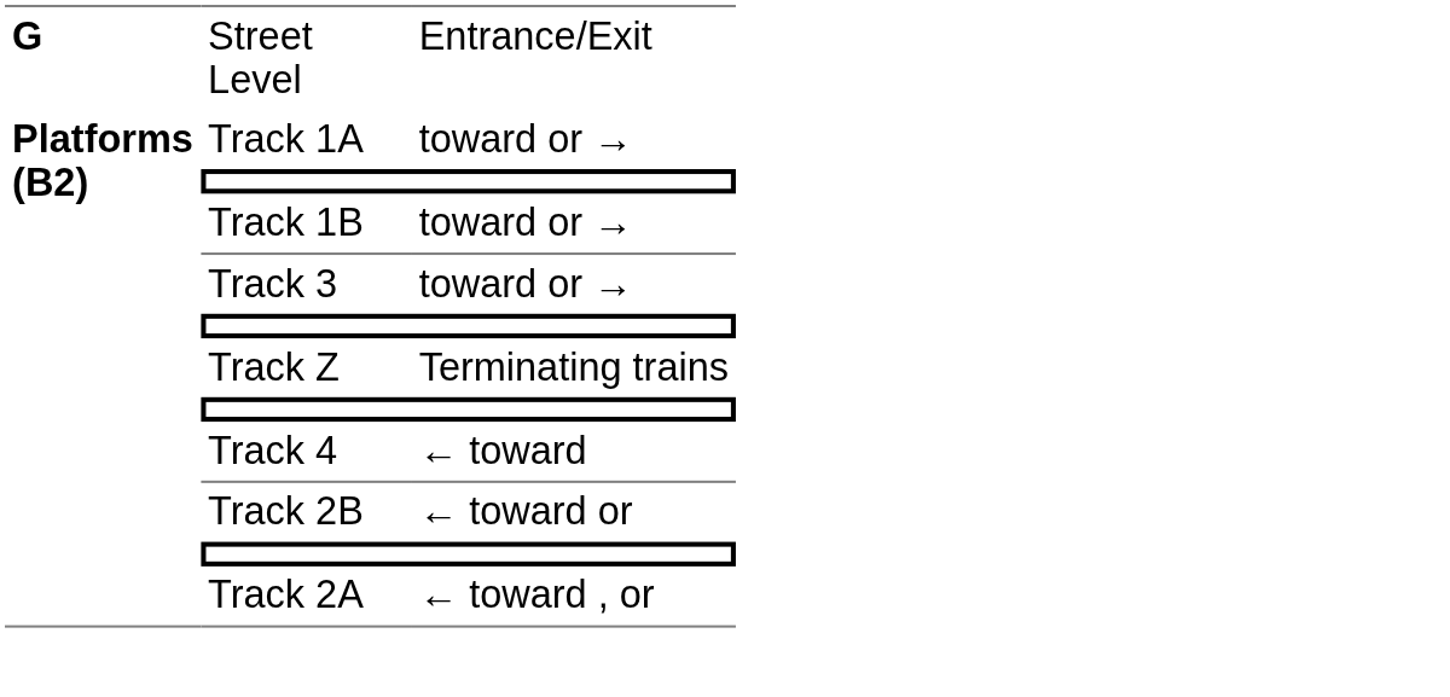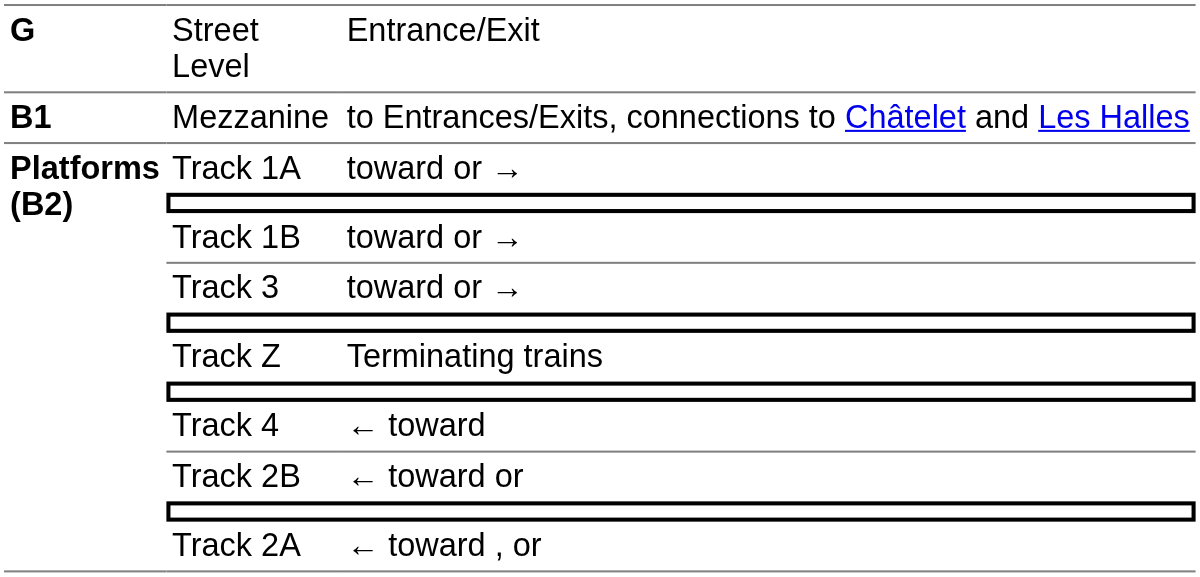 <table border=0 cellspacing=0 cellpadding=3>
 <tr>
 <td style="border-top:solid 1px gray" width=50 valign=top><strong>G</strong></td>
 <td style="border-top:solid 1px gray" width=80 valign=top>Street Level</td>
 <td style="border-top:solid 1px gray" valign=top>Entrance/Exit</td>
+</tr>
+<tr>
+<td style="border-top:solid 1px gray; border-bottom:solid 1px gray" width=50 valign=top><strong>B1</strong></td>
+<td style="border-top:solid 1px gray; border-bottom:solid 1px gray" width=80 valign=top>Mezzanine</td>
+<td style="border-top:solid 1px gray; border-bottom:solid 1px gray" valign=top>to Entrances/Exits, connections to <a href='#'>Châtelet</a>       and <a href='#'>Les Halles</a> </td>
 </tr>
 <tr>
 <td style="border-bottom:solid 1px gray" width=50 rowspan=11 valign=top><strong>Platforms (B2)</strong></td>
 <td>Track 1A</td>
 <td>   toward  or   →</td>
 </tr>
 <tr>
 <td style="border-top:solid 2px black;border-right:solid 2px black;border-left:solid 2px black;border-bottom:solid 2px black;text-align:center" colspan=2></td>
 </tr>
 <tr>
 <td style="border-bottom:solid 1px gray">Track 1B</td>
 <td style="border-bottom:solid 1px gray">   toward  or   →</td>
 </tr>
 <tr>
 <td>Track 3</td>
 <td>   toward  or   →</td>
 </tr>
 <tr>
 <td style="border-top:solid 2px black;border-right:solid 2px black;border-left:solid 2px black;border-bottom:solid 2px black;text-align:center" colspan=2></td>
 </tr>
 <tr>
 <td>Track Z</td>
 <td>   Terminating trains</td>
 </tr>
 <tr>
 <td style="border-top:solid 2px black;border-right:solid 2px black;border-left:solid 2px black;border-bottom:solid 2px black;text-align:center" colspan=2></td>
 </tr>
 <tr>
 <td style="border-bottom:solid 1px gray">Track 4</td>
 <td style="border-bottom:solid 1px gray">←   toward  </td>
 </tr>
 <tr>
 <td>Track 2B</td>
 <td>←   toward  or  </td>
 </tr>
 <tr>
 <td style="border-top:solid 2px black;border-right:solid 2px black;border-left:solid 2px black;border-bottom:solid 2px black;text-align:center" colspan=2></td>
 </tr>
 <tr>
 <td style="border-bottom:solid 1px gray">Track 2A</td>
 <td style="border-bottom:solid 1px gray">←   toward ,  or  </td>
 </tr>
 <tr>
 </tr>
 </table>
